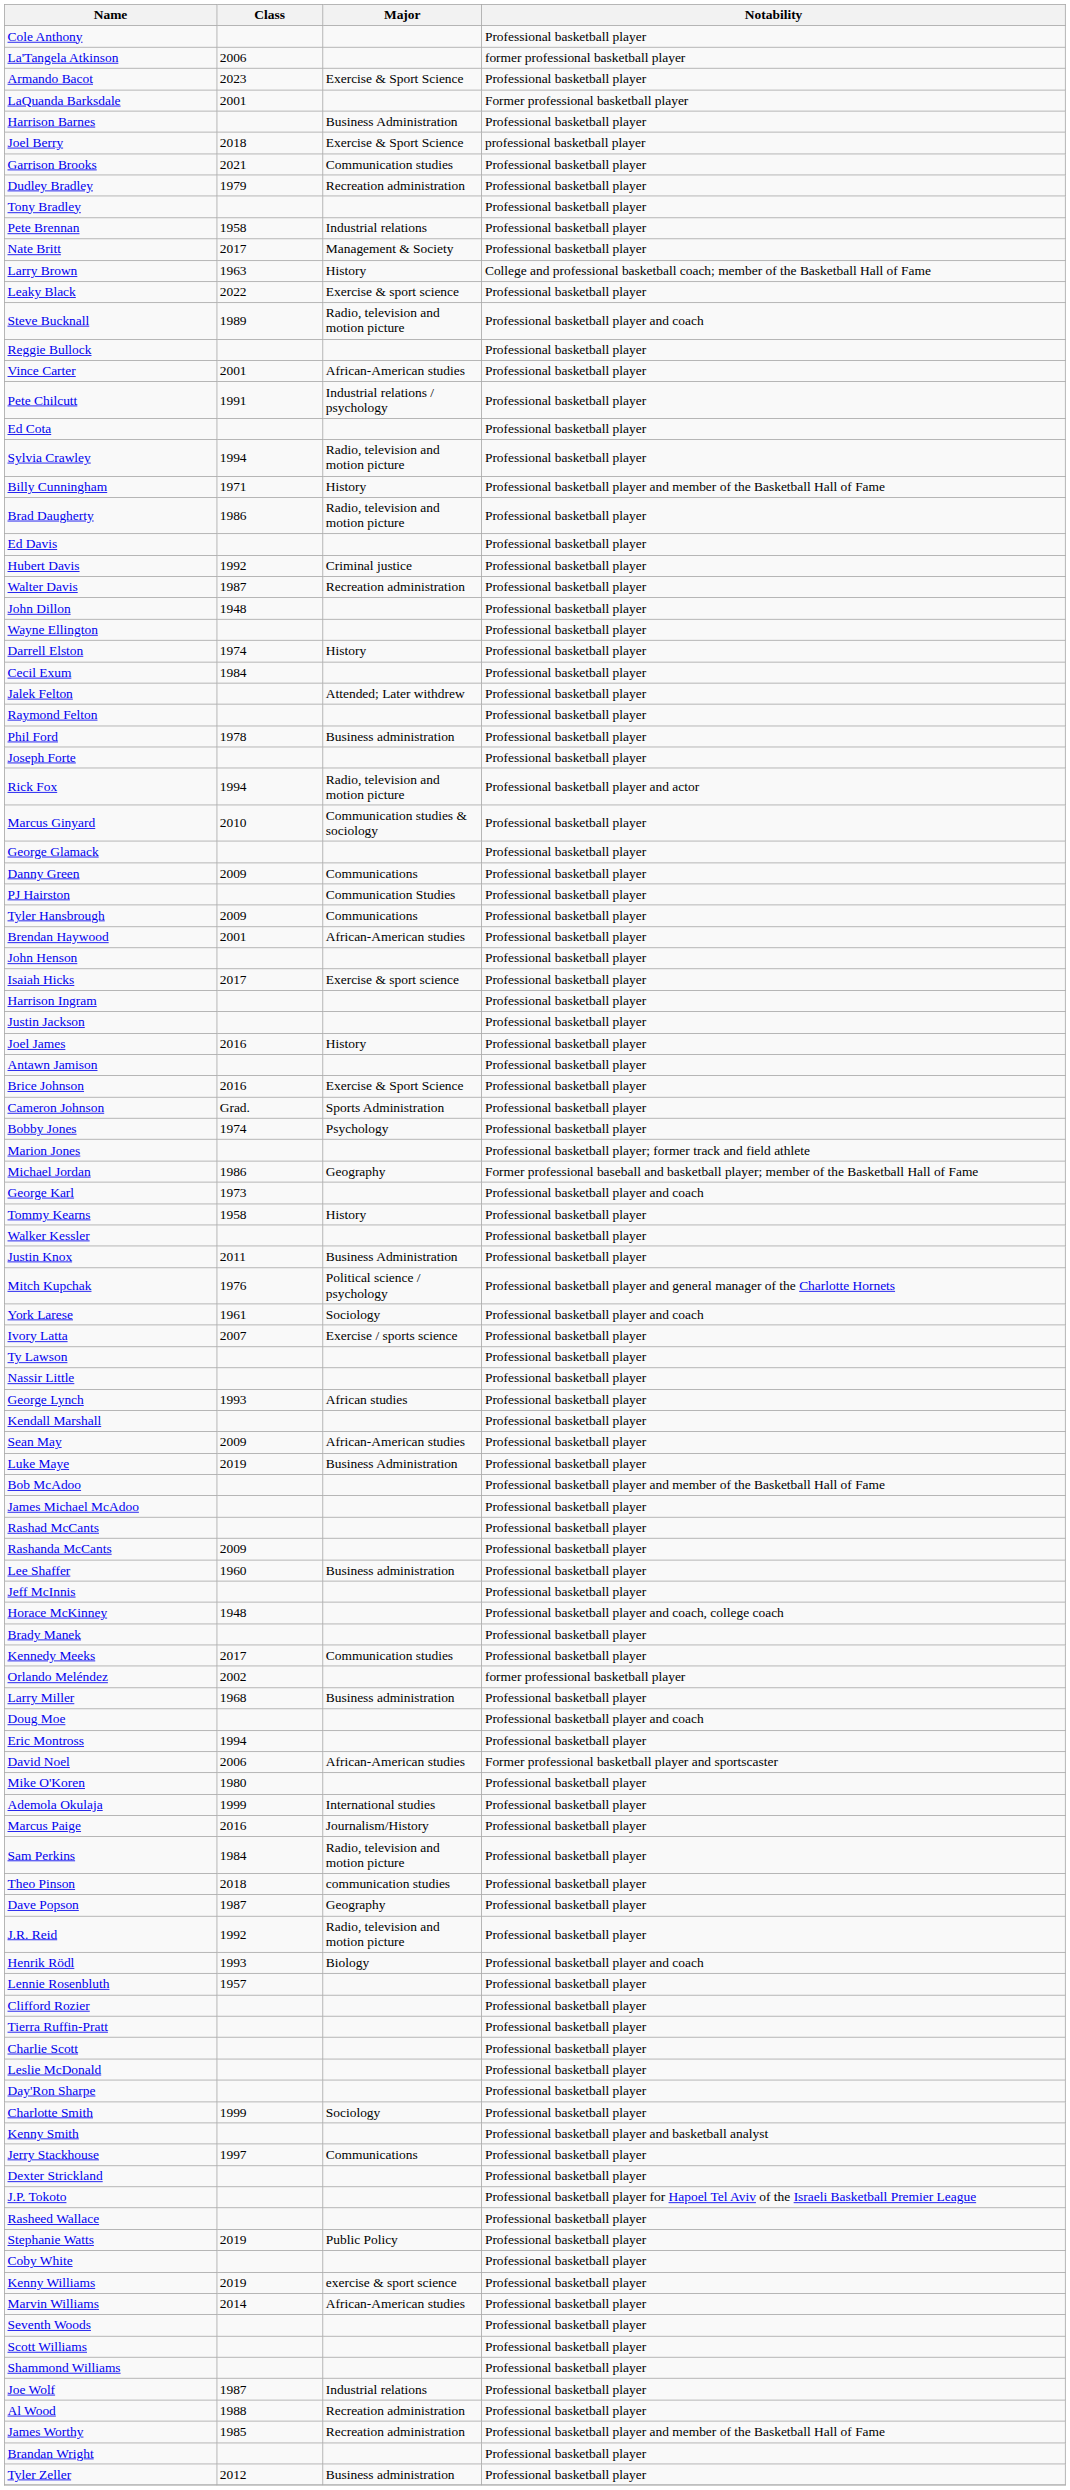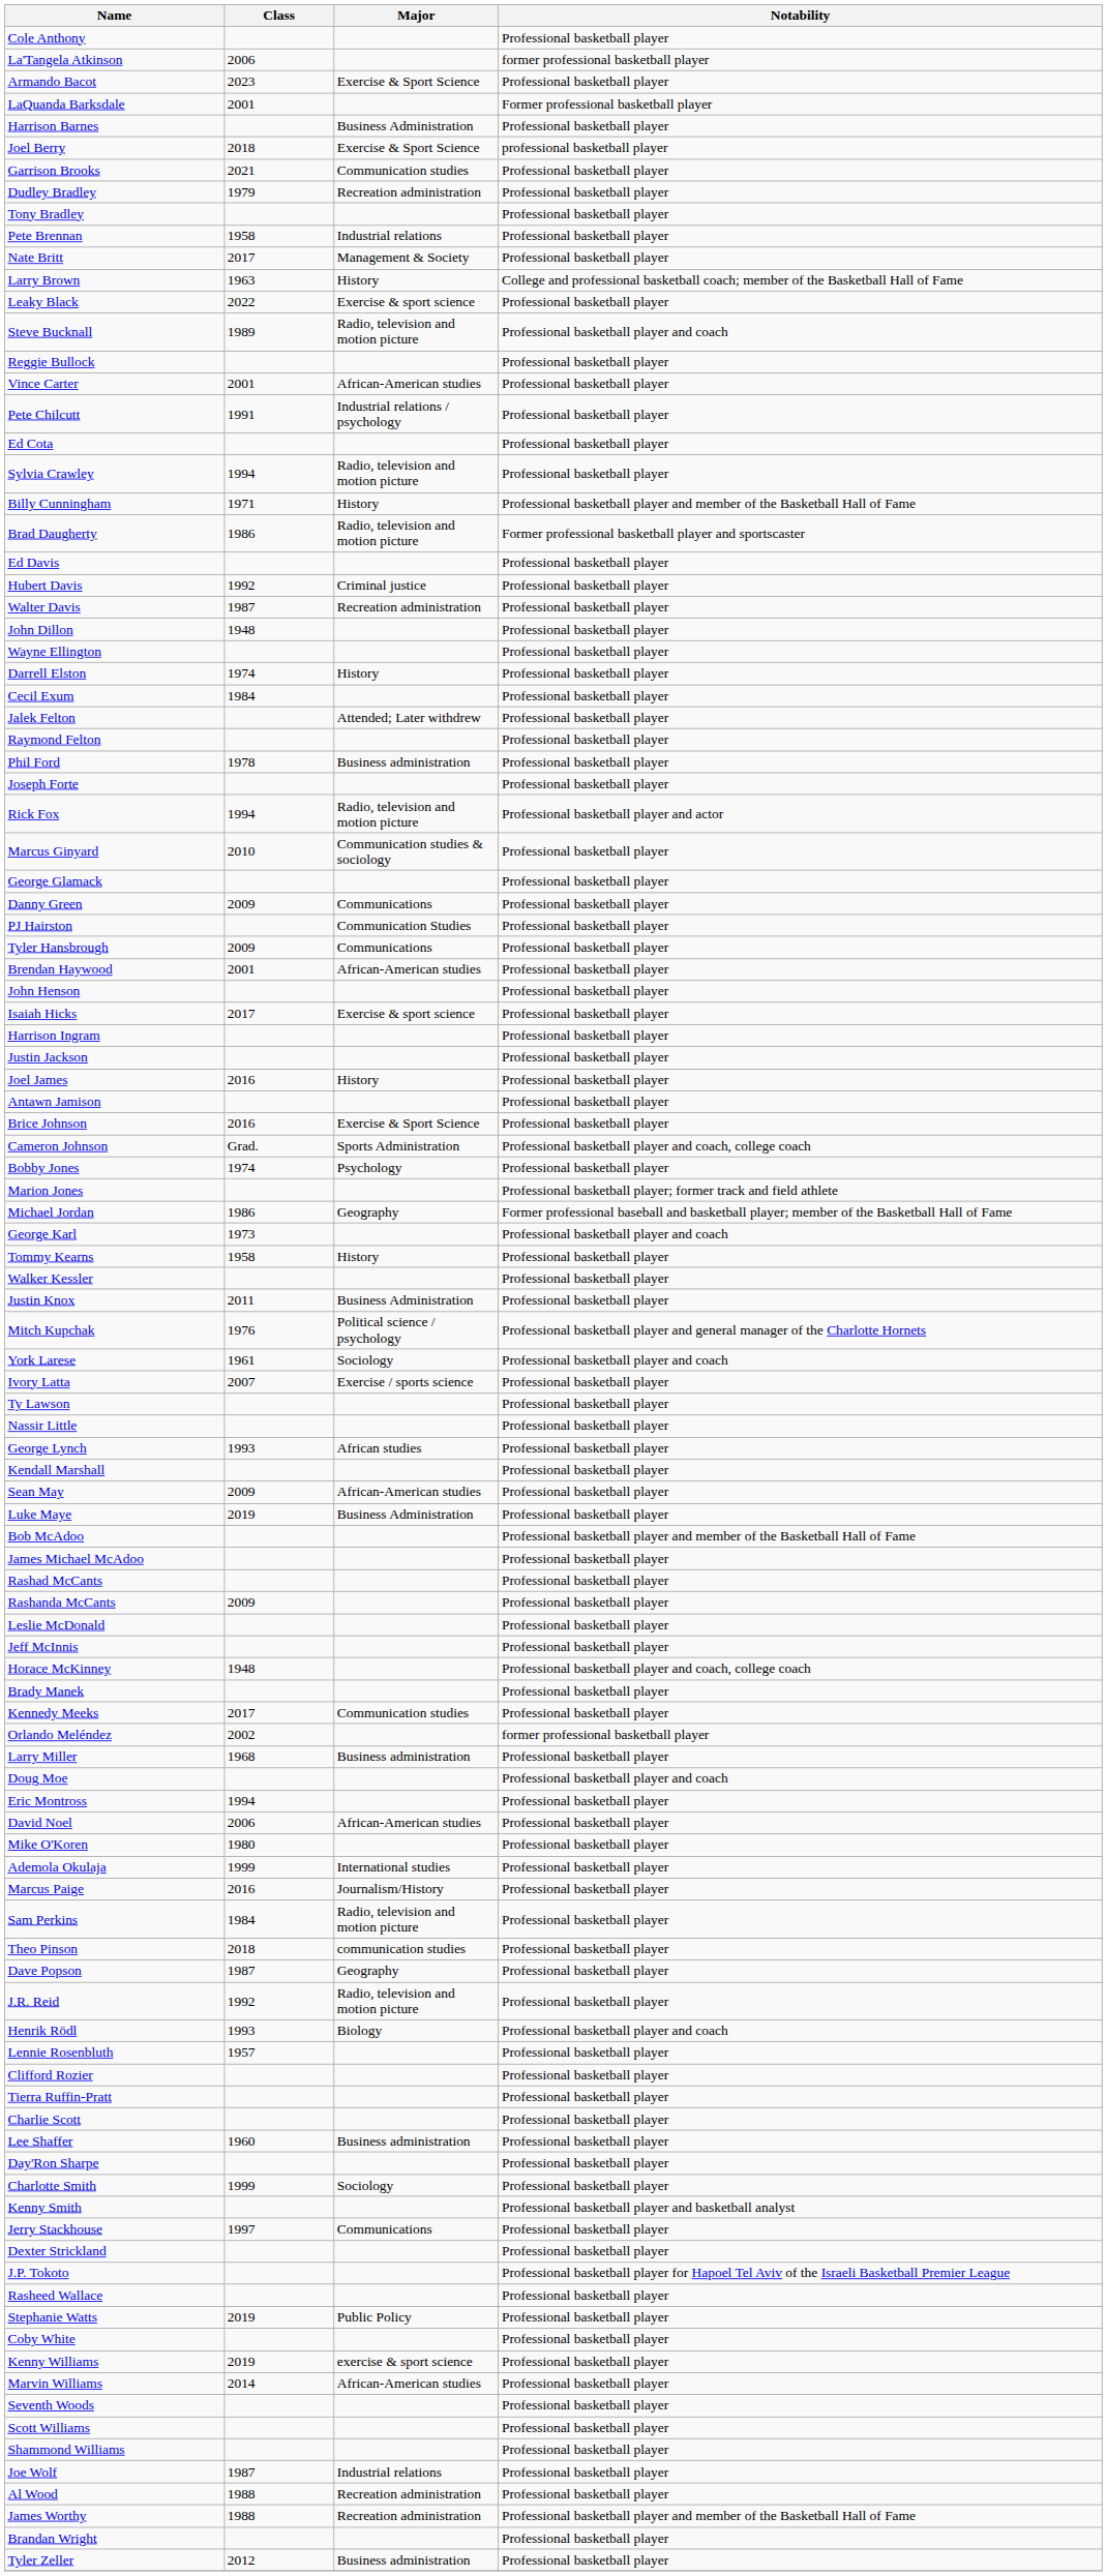 <table class="wikitable" width="100%">
 <tr>
 <th width="20%">Name</th>
 <th width="10%">Class</th>
 <th width="15%">Major</th>
 <th width="55%">Notability</th>
 </tr>
 <tr>
 <td><a href='#'>Cole Anthony</a></td>
 <td></td>
 <td></td>
 <td>Professional basketball player</td>
 </tr>
 <tr>
 <td><a href='#'>La'Tangela Atkinson</a></td>
 <td>2006</td>
 <td></td>
 <td>former professional basketball player</td>
 </tr>
 <tr>
 <td><a href='#'>Armando Bacot</a></td>
 <td>2023</td>
 <td>Exercise & Sport Science</td>
 <td>Professional basketball player</td>
 </tr>
 <tr>
 <td><a href='#'>LaQuanda Barksdale</a></td>
 <td>2001</td>
 <td></td>
 <td>Former professional basketball player</td>
 </tr>
 <tr>
 <td><a href='#'>Harrison Barnes</a></td>
 <td></td>
 <td>Business Administration</td>
 <td>Professional basketball player</td>
 </tr>
 <tr>
 <td><a href='#'>Joel Berry</a></td>
 <td>2018</td>
 <td>Exercise & Sport Science</td>
 <td>professional basketball player</td>
 </tr>
 <tr>
 <td><a href='#'>Garrison Brooks</a></td>
 <td>2021</td>
 <td>Communication studies</td>
 <td>Professional basketball player</td>
 </tr>
 <tr>
 <td><a href='#'>Dudley Bradley</a></td>
 <td>1979</td>
 <td>Recreation administration</td>
 <td>Professional basketball player</td>
 </tr>
 <tr>
 <td><a href='#'>Tony Bradley</a></td>
 <td></td>
 <td></td>
 <td>Professional basketball player</td>
 </tr>
 <tr>
 <td><a href='#'>Pete Brennan</a></td>
 <td>1958</td>
 <td>Industrial relations</td>
 <td>Professional basketball player</td>
 </tr>
 <tr>
 <td><a href='#'>Nate Britt</a></td>
 <td>2017</td>
 <td>Management & Society</td>
 <td>Professional basketball player</td>
 </tr>
 <tr>
 <td><a href='#'>Larry Brown</a></td>
 <td>1963</td>
 <td>History</td>
 <td>College and professional basketball coach; member of the Basketball Hall of Fame</td>
 </tr>
 <tr>
 <td><a href='#'>Leaky Black</a></td>
 <td>2022</td>
 <td>Exercise & sport science</td>
 <td>Professional basketball player</td>
 </tr>
 <tr>
 <td><a href='#'>Steve Bucknall</a></td>
 <td>1989</td>
 <td>Radio, television and motion picture</td>
 <td>Professional basketball player and coach</td>
 </tr>
 <tr>
 <td><a href='#'>Reggie Bullock</a></td>
 <td></td>
 <td></td>
 <td>Professional basketball player</td>
 </tr>
 <tr>
 <td><a href='#'>Vince Carter</a></td>
 <td>2001</td>
 <td>African-American studies</td>
 <td>Professional basketball player</td>
 </tr>
 <tr>
 <td><a href='#'>Pete Chilcutt</a></td>
 <td>1991</td>
 <td>Industrial relations / psychology</td>
 <td>Professional basketball player</td>
 </tr>
 <tr>
 <td><a href='#'>Ed Cota</a></td>
 <td></td>
 <td></td>
 <td>Professional basketball player</td>
 </tr>
 <tr>
 <td><a href='#'>Sylvia Crawley</a></td>
 <td>1994</td>
 <td>Radio, television and motion picture</td>
 <td>Professional  basketball player</td>
 </tr>
 <tr>
 <td><a href='#'>Billy Cunningham</a></td>
 <td>1971</td>
 <td>History</td>
 <td>Professional basketball player and member of the Basketball Hall of Fame</td>
 </tr>
 <tr>
 <td><a href='#'>Brad Daugherty</a></td>
 <td>1986</td>
 <td>Radio, television and motion picture</td>
-<td>Professional basketball player</td>
+<td>Former professional basketball player and sportscaster</td>
 </tr>
 <tr>
 <td><a href='#'>Ed Davis</a></td>
 <td></td>
 <td></td>
 <td>Professional basketball player</td>
 </tr>
 <tr>
 <td><a href='#'>Hubert Davis</a></td>
 <td>1992</td>
 <td>Criminal justice</td>
 <td>Professional basketball player</td>
 </tr>
 <tr>
 <td><a href='#'>Walter Davis</a></td>
 <td>1987</td>
 <td>Recreation administration</td>
 <td>Professional basketball player</td>
 </tr>
 <tr>
 <td><a href='#'>John Dillon</a></td>
 <td>1948</td>
 <td></td>
 <td>Professional basketball player</td>
 </tr>
 <tr>
 <td><a href='#'>Wayne Ellington</a></td>
 <td></td>
 <td></td>
 <td>Professional basketball player</td>
 </tr>
 <tr>
 <td><a href='#'>Darrell Elston</a></td>
 <td>1974</td>
 <td>History</td>
 <td>Professional basketball player</td>
 </tr>
 <tr>
 <td><a href='#'>Cecil Exum</a></td>
 <td>1984</td>
 <td></td>
 <td>Professional basketball player</td>
 </tr>
 <tr>
 <td><a href='#'>Jalek Felton</a></td>
 <td></td>
 <td>Attended; Later withdrew</td>
 <td>Professional basketball player</td>
 </tr>
 <tr>
 <td><a href='#'>Raymond Felton</a></td>
 <td></td>
 <td></td>
 <td>Professional basketball player</td>
 </tr>
 <tr>
 <td><a href='#'>Phil Ford</a></td>
 <td>1978</td>
 <td>Business administration</td>
 <td>Professional basketball player</td>
 </tr>
 <tr>
 <td><a href='#'>Joseph Forte</a></td>
 <td></td>
 <td></td>
 <td>Professional basketball player</td>
 </tr>
 <tr>
 <td><a href='#'>Rick Fox</a></td>
 <td>1994</td>
 <td>Radio, television and motion picture</td>
 <td>Professional basketball player and actor</td>
 </tr>
 <tr>
 <td><a href='#'>Marcus Ginyard</a></td>
 <td>2010</td>
 <td>Communication studies & sociology</td>
 <td>Professional basketball player</td>
 </tr>
 <tr>
 <td><a href='#'>George Glamack</a></td>
 <td></td>
 <td></td>
 <td>Professional basketball player</td>
 </tr>
 <tr>
 <td><a href='#'>Danny Green</a></td>
 <td>2009</td>
 <td>Communications</td>
 <td>Professional basketball player</td>
 </tr>
 <tr>
 <td><a href='#'>PJ Hairston</a></td>
 <td></td>
 <td>Communication Studies</td>
 <td>Professional basketball player</td>
 </tr>
 <tr>
 <td><a href='#'>Tyler Hansbrough</a></td>
 <td>2009</td>
 <td>Communications</td>
 <td>Professional basketball player</td>
 </tr>
 <tr>
 <td><a href='#'>Brendan Haywood</a></td>
 <td>2001</td>
 <td>African-American studies</td>
 <td>Professional basketball player</td>
 </tr>
 <tr>
 <td><a href='#'>John Henson</a></td>
 <td></td>
 <td></td>
 <td>Professional basketball player</td>
 </tr>
 <tr>
 <td><a href='#'>Isaiah Hicks</a></td>
 <td>2017</td>
 <td>Exercise & sport science</td>
 <td>Professional basketball player</td>
 </tr>
 <tr>
 <td><a href='#'>Harrison Ingram</a></td>
 <td></td>
 <td></td>
 <td>Professional basketball player</td>
 </tr>
 <tr>
 <td><a href='#'>Justin Jackson</a></td>
 <td></td>
 <td></td>
 <td>Professional basketball player</td>
 </tr>
 <tr>
 <td><a href='#'>Joel James</a></td>
 <td>2016</td>
 <td>History</td>
 <td>Professional basketball player</td>
 </tr>
 <tr>
 <td><a href='#'>Antawn Jamison</a></td>
 <td></td>
 <td></td>
 <td>Professional basketball player</td>
 </tr>
 <tr>
 <td><a href='#'>Brice Johnson</a></td>
 <td>2016</td>
 <td>Exercise & Sport Science</td>
 <td>Professional basketball player</td>
 </tr>
 <tr>
 <td><a href='#'>Cameron Johnson</a></td>
 <td>Grad.</td>
 <td>Sports  Administration</td>
-<td>Professional basketball player</td>
+<td>Professional basketball player and coach, college coach</td>
 </tr>
 <tr>
 <td><a href='#'>Bobby Jones</a></td>
 <td>1974</td>
 <td>Psychology</td>
 <td>Professional basketball player</td>
 </tr>
 <tr>
 <td><a href='#'>Marion Jones</a></td>
 <td></td>
 <td></td>
 <td>Professional basketball player; former track and field athlete</td>
 </tr>
 <tr>
 <td><a href='#'>Michael Jordan</a></td>
 <td>1986</td>
 <td>Geography</td>
 <td>Former professional baseball and basketball player; member of the Basketball Hall of Fame</td>
 </tr>
 <tr>
 <td><a href='#'>George Karl</a></td>
 <td>1973</td>
 <td></td>
 <td>Professional basketball player and coach</td>
 </tr>
 <tr>
 <td><a href='#'>Tommy Kearns</a></td>
 <td>1958</td>
 <td>History</td>
 <td>Professional basketball player</td>
 </tr>
 <tr>
 <td><a href='#'>Walker Kessler</a></td>
 <td></td>
 <td></td>
 <td>Professional basketball player</td>
 </tr>
 <tr>
 <td><a href='#'>Justin Knox</a></td>
 <td>2011</td>
 <td>Business Administration</td>
 <td>Professional basketball player</td>
 </tr>
 <tr>
 <td><a href='#'>Mitch Kupchak</a></td>
 <td>1976</td>
 <td>Political science / psychology</td>
 <td>Professional basketball player and general manager of the <a href='#'>Charlotte Hornets</a></td>
 </tr>
 <tr>
 <td><a href='#'>York Larese</a></td>
 <td>1961</td>
 <td>Sociology</td>
 <td>Professional basketball player and coach</td>
 </tr>
 <tr>
 <td><a href='#'>Ivory Latta</a></td>
 <td>2007</td>
 <td>Exercise / sports science</td>
 <td>Professional basketball player</td>
 </tr>
 <tr>
 <td><a href='#'>Ty Lawson</a></td>
 <td></td>
 <td></td>
 <td>Professional basketball player</td>
 </tr>
 <tr>
 <td><a href='#'>Nassir Little</a></td>
 <td></td>
 <td></td>
 <td>Professional basketball player</td>
 </tr>
 <tr>
 <td><a href='#'>George Lynch</a></td>
 <td>1993</td>
 <td>African studies</td>
 <td>Professional basketball player</td>
 </tr>
 <tr>
 <td><a href='#'>Kendall Marshall</a></td>
 <td></td>
 <td></td>
 <td>Professional basketball player</td>
 </tr>
 <tr>
 <td><a href='#'>Sean May</a></td>
 <td>2009</td>
 <td>African-American studies</td>
 <td>Professional basketball player</td>
 </tr>
 <tr>
 <td><a href='#'>Luke Maye</a></td>
 <td>2019</td>
 <td>Business Administration</td>
 <td>Professional basketball player</td>
 </tr>
 <tr>
 <td><a href='#'>Bob McAdoo</a></td>
 <td></td>
 <td></td>
 <td>Professional basketball player and member of the Basketball Hall of Fame</td>
 </tr>
 <tr>
 <td><a href='#'>James Michael McAdoo</a></td>
 <td></td>
 <td></td>
 <td>Professional basketball player</td>
 </tr>
 <tr>
 <td><a href='#'>Rashad McCants</a></td>
 <td></td>
 <td></td>
 <td>Professional basketball player</td>
 </tr>
 <tr>
 <td><a href='#'>Rashanda McCants</a></td>
 <td>2009</td>
 <td></td>
 <td>Professional basketball player</td>
 </tr>
 <tr>
-<td><a href='#'>Lee Shaffer</a></td>
-<td>1960</td>
-<td>Business administration</td>
+<td><a href='#'>Leslie McDonald</a></td>
+<td></td>
+<td></td>
 <td>Professional basketball player</td>
 </tr>
 <tr>
 <td><a href='#'>Jeff McInnis</a></td>
 <td></td>
 <td></td>
 <td>Professional basketball player</td>
 </tr>
 <tr>
 <td><a href='#'>Horace McKinney</a></td>
 <td>1948</td>
 <td></td>
 <td>Professional basketball player and coach, college coach</td>
 </tr>
 <tr>
 <td><a href='#'>Brady Manek</a></td>
 <td></td>
 <td></td>
 <td>Professional basketball player</td>
 </tr>
 <tr>
 <td><a href='#'>Kennedy Meeks</a></td>
 <td>2017</td>
 <td>Communication studies</td>
 <td>Professional basketball player</td>
 </tr>
 <tr>
 <td><a href='#'>Orlando Meléndez</a></td>
 <td>2002</td>
 <td></td>
 <td>former professional basketball player</td>
 </tr>
 <tr>
 <td><a href='#'>Larry Miller</a></td>
 <td>1968</td>
 <td>Business administration</td>
 <td>Professional basketball player</td>
 </tr>
 <tr>
 <td><a href='#'>Doug Moe</a></td>
 <td></td>
 <td></td>
 <td>Professional basketball player and coach</td>
 </tr>
 <tr>
 <td><a href='#'>Eric Montross</a></td>
 <td>1994</td>
 <td></td>
 <td>Professional basketball player</td>
 </tr>
 <tr>
 <td><a href='#'>David Noel</a></td>
 <td>2006</td>
 <td>African-American studies</td>
-<td>Former professional basketball player and sportscaster</td>
+<td>Professional basketball player</td>
 </tr>
 <tr>
 <td><a href='#'>Mike O'Koren</a></td>
 <td>1980</td>
 <td></td>
 <td>Professional basketball player</td>
 </tr>
 <tr>
 <td><a href='#'>Ademola Okulaja</a></td>
 <td>1999</td>
 <td>International studies</td>
 <td>Professional basketball player</td>
 </tr>
 <tr>
 <td><a href='#'>Marcus Paige</a></td>
 <td>2016</td>
 <td>Journalism/History</td>
 <td>Professional basketball player</td>
 </tr>
 <tr>
 <td><a href='#'>Sam Perkins</a></td>
 <td>1984</td>
 <td>Radio, television and motion picture</td>
 <td>Professional basketball player</td>
 </tr>
 <tr>
 <td><a href='#'>Theo Pinson</a></td>
 <td>2018</td>
 <td>communication studies</td>
 <td>Professional basketball player</td>
 </tr>
 <tr>
 <td><a href='#'>Dave Popson</a></td>
 <td>1987</td>
 <td>Geography</td>
 <td>Professional basketball player</td>
 </tr>
 <tr>
 <td><a href='#'>J.R. Reid</a></td>
 <td>1992</td>
 <td>Radio, television and motion picture</td>
 <td>Professional basketball player</td>
 </tr>
 <tr>
 <td><a href='#'>Henrik Rödl</a></td>
 <td>1993</td>
 <td>Biology</td>
 <td>Professional basketball player and coach</td>
 </tr>
 <tr>
 <td><a href='#'>Lennie Rosenbluth</a></td>
 <td>1957</td>
 <td></td>
 <td>Professional basketball player</td>
 </tr>
 <tr>
 <td><a href='#'>Clifford Rozier</a></td>
 <td></td>
 <td></td>
 <td>Professional basketball player</td>
 </tr>
 <tr>
 <td><a href='#'>Tierra Ruffin-Pratt</a></td>
 <td></td>
 <td></td>
 <td>Professional basketball player</td>
 </tr>
 <tr>
 <td><a href='#'>Charlie Scott</a></td>
 <td></td>
 <td></td>
 <td>Professional basketball player</td>
 </tr>
 <tr>
-<td><a href='#'>Leslie McDonald</a></td>
-<td></td>
-<td></td>
+<td><a href='#'>Lee Shaffer</a></td>
+<td>1960</td>
+<td>Business administration</td>
 <td>Professional basketball player</td>
 </tr>
 <tr>
 <td><a href='#'>Day'Ron Sharpe</a></td>
 <td></td>
 <td></td>
 <td>Professional basketball player</td>
 </tr>
 <tr>
 <td><a href='#'>Charlotte Smith</a></td>
 <td>1999</td>
 <td>Sociology</td>
 <td>Professional basketball player</td>
 </tr>
 <tr>
 <td><a href='#'>Kenny Smith</a></td>
 <td></td>
 <td></td>
 <td>Professional basketball player and basketball analyst</td>
 </tr>
 <tr>
 <td><a href='#'>Jerry Stackhouse</a></td>
 <td>1997</td>
 <td>Communications</td>
 <td>Professional basketball player</td>
 </tr>
 <tr>
 <td><a href='#'>Dexter Strickland</a></td>
 <td></td>
 <td></td>
 <td>Professional basketball player</td>
 </tr>
 <tr>
 <td><a href='#'>J.P. Tokoto</a></td>
 <td></td>
 <td></td>
 <td>Professional basketball player for <a href='#'>Hapoel Tel Aviv</a> of the <a href='#'>Israeli Basketball Premier League</a></td>
 </tr>
 <tr>
 <td><a href='#'>Rasheed Wallace</a></td>
 <td></td>
 <td></td>
 <td>Professional basketball player</td>
 </tr>
 <tr>
 <td><a href='#'>Stephanie Watts</a></td>
 <td>2019</td>
 <td>Public Policy</td>
 <td>Professional basketball player</td>
 </tr>
 <tr>
 <td><a href='#'>Coby White</a></td>
 <td></td>
 <td></td>
 <td>Professional basketball player</td>
 </tr>
 <tr>
 <td><a href='#'>Kenny Williams</a></td>
 <td>2019</td>
 <td>exercise & sport science</td>
 <td>Professional basketball player</td>
 </tr>
 <tr>
 <td><a href='#'>Marvin Williams</a></td>
 <td>2014</td>
 <td>African-American studies</td>
 <td>Professional basketball player</td>
 </tr>
 <tr>
 <td><a href='#'>Seventh Woods</a></td>
 <td></td>
 <td></td>
 <td>Professional basketball player</td>
 </tr>
 <tr>
 <td><a href='#'>Scott Williams</a></td>
 <td></td>
 <td></td>
 <td>Professional basketball player</td>
 </tr>
 <tr>
 <td><a href='#'>Shammond Williams</a></td>
 <td></td>
 <td></td>
 <td>Professional basketball player</td>
 </tr>
 <tr>
 <td><a href='#'>Joe Wolf</a></td>
 <td>1987</td>
 <td>Industrial relations</td>
 <td>Professional basketball player</td>
 </tr>
 <tr>
 <td><a href='#'>Al Wood</a></td>
 <td>1988</td>
 <td>Recreation administration</td>
 <td>Professional basketball player</td>
 </tr>
 <tr>
 <td><a href='#'>James Worthy</a></td>
-<td>1985</td>
+<td>1988</td>
 <td>Recreation administration</td>
 <td>Professional basketball player and member of the Basketball Hall of Fame</td>
 </tr>
 <tr>
 <td><a href='#'>Brandan Wright</a></td>
 <td></td>
 <td></td>
 <td>Professional basketball player</td>
 </tr>
 <tr>
 <td><a href='#'>Tyler Zeller</a></td>
 <td>2012</td>
 <td>Business administration</td>
 <td>Professional basketball player</td>
 </tr>
 <tr>
 </tr>
 </table>
